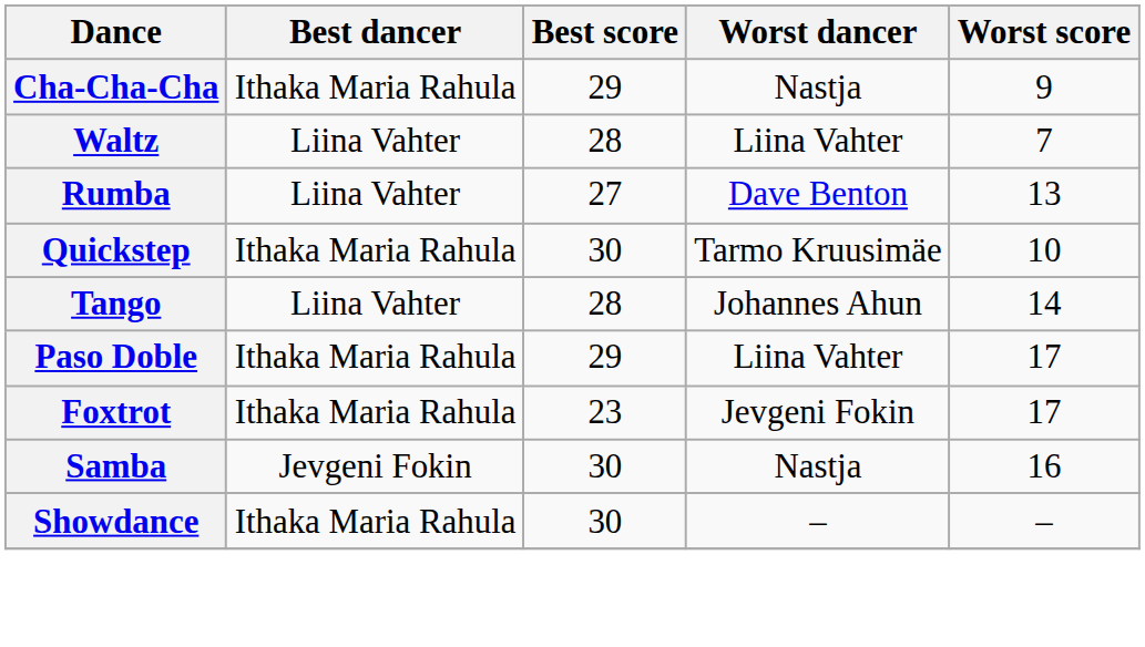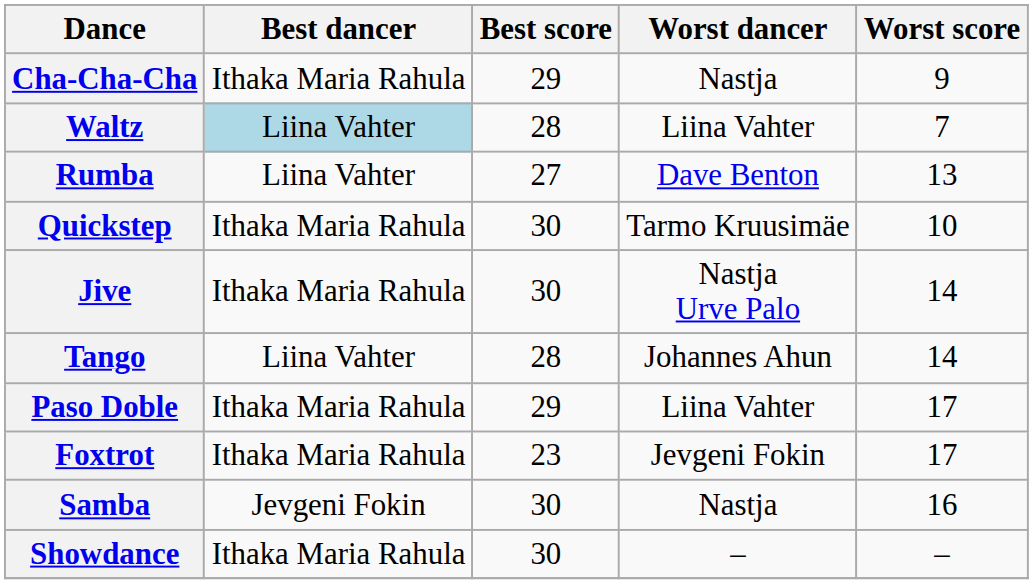 <table class="wikitable sortable" style="text-align:center;">
 <tr>
 <th>Dance</th>
 <th class="sortable">Best dancer</th>
 <th>Best score</th>
 <th class="sortable">Worst dancer</th>
 <th>Worst score</th>
 </tr>
 <tr>
 <th><a href='#'>Cha-Cha-Cha</a></th>
 <td>Ithaka Maria Rahula</td>
 <td>29</td>
 <td>Nastja</td>
 <td>9</td>
 </tr>
 <tr>
 <th><a href='#'>Waltz</a></th>
-<td>Liina Vahter</td>
+<td style="background: lightblue;">Liina Vahter</td>
 <td>28</td>
 <td>Liina Vahter</td>
 <td>7</td>
 </tr>
 <tr>
 <th><a href='#'>Rumba</a></th>
 <td>Liina Vahter</td>
 <td>27</td>
 <td><a href='#'>Dave Benton</a></td>
 <td>13</td>
 </tr>
 <tr>
 <th><a href='#'>Quickstep</a></th>
 <td>Ithaka Maria Rahula</td>
 <td>30</td>
 <td>Tarmo Kruusimäe</td>
 <td>10</td>
+</tr>
+<tr>
+<th><a href='#'>Jive</a></th>
+<td>Ithaka Maria Rahula</td>
+<td>30</td>
+<td>Nastja<br><a href='#'>Urve Palo</a></td>
+<td>14</td>
 </tr>
 <tr>
 <th><a href='#'>Tango</a></th>
 <td>Liina Vahter</td>
 <td>28</td>
 <td>Johannes Ahun</td>
 <td>14</td>
 </tr>
 <tr>
 <th><a href='#'>Paso Doble</a></th>
 <td>Ithaka Maria Rahula</td>
 <td>29</td>
 <td>Liina Vahter</td>
 <td>17</td>
 </tr>
 <tr>
 <th><a href='#'>Foxtrot</a></th>
 <td>Ithaka Maria Rahula</td>
 <td>23</td>
 <td>Jevgeni Fokin</td>
 <td>17</td>
 </tr>
 <tr>
 <th><a href='#'>Samba</a></th>
 <td>Jevgeni Fokin</td>
 <td>30</td>
 <td>Nastja</td>
 <td>16</td>
 </tr>
 <tr>
 <th><a href='#'>Showdance</a></th>
 <td>Ithaka Maria Rahula</td>
 <td>30</td>
 <td>–</td>
 <td>–</td>
 </tr>
 <tr>
 </tr>
 </table>
